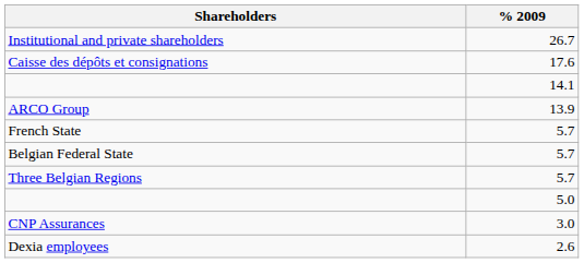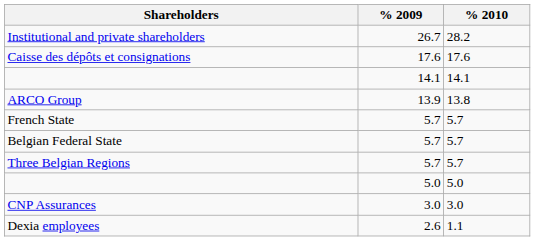 <table class="wikitable" style="width:40%;">
 <tr>
 <th>Shareholders</th>
 <th style="text-align:center;">% 2009</th>
+<th>% 2010</th>
 </tr>
 <tr>
 <td><a href='#'>Institutional and private shareholders</a></td>
 <td style="text-align:right;">26.7</td>
+<td>28.2</td>
 </tr>
 <tr>
 <td><a href='#'>Caisse des dépôts et consignations</a></td>
 <td style="text-align:right;">17.6</td>
+<td>17.6</td>
 </tr>
 <tr>
 <td></td>
 <td style="text-align:right;">14.1</td>
+<td>14.1</td>
 </tr>
 <tr>
 <td><a href='#'>ARCO Group</a></td>
 <td style="text-align:right;">13.9</td>
+<td>13.8</td>
 </tr>
 <tr>
 <td>French State</td>
 <td style="text-align:right;">5.7</td>
+<td>5.7</td>
 </tr>
 <tr>
 <td>Belgian Federal State</td>
 <td style="text-align:right;">5.7</td>
+<td>5.7</td>
 </tr>
 <tr>
 <td><a href='#'>Three Belgian Regions</a></td>
 <td style="text-align:right;">5.7</td>
+<td>5.7</td>
 </tr>
 <tr>
 <td></td>
 <td style="text-align:right;">5.0</td>
+<td>5.0</td>
 </tr>
 <tr>
 <td><a href='#'>CNP Assurances</a></td>
 <td style="text-align:right;">3.0</td>
+<td>3.0</td>
 </tr>
 <tr>
 <td>Dexia <a href='#'>employees</a></td>
 <td style="text-align:right;">2.6</td>
+<td>1.1</td>
 </tr>
 </table>
